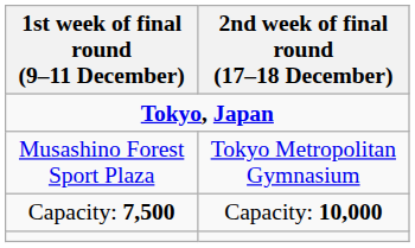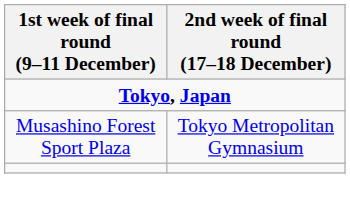 <table class="wikitable" style="text-align:center" width=280>
 <tr>
 <th>1st week of final round<br> (9–11 December)</th>
 <th>2nd week of final round<br> (17–18 December)</th>
 </tr>
 <tr>
 <td colspan=2><strong><a href='#'>Tokyo</a>, <a href='#'>Japan</a></strong></td>
 </tr>
 <tr>
 <td><a href='#'>Musashino Forest Sport Plaza</a></td>
 <td><a href='#'>Tokyo Metropolitan Gymnasium</a></td>
 </tr>
 <tr>
-<td>Capacity: <strong>7,500</strong></td>
-<td>Capacity: <strong>10,000</strong></td>
-</tr>
-<tr>
 <td></td>
 <td></td>
 </tr>
 </table>
